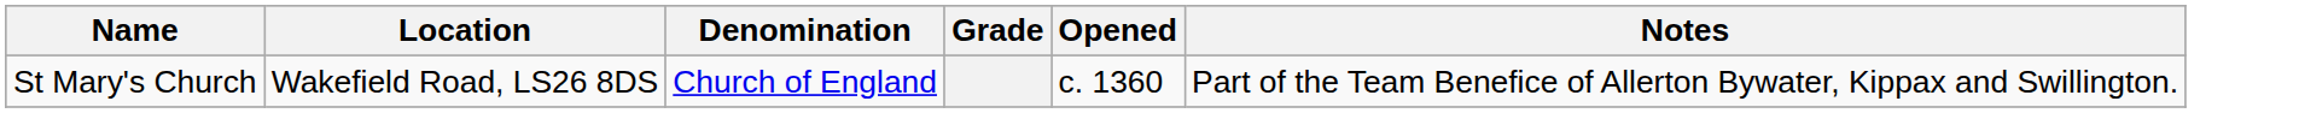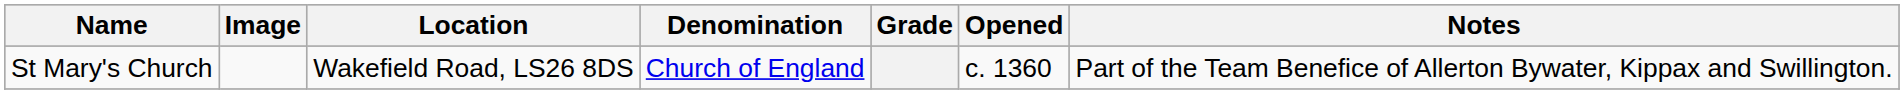 <table class="wikitable sortable">
 <tr>
 <th>Name</th>
+<th class="unsortable">Image</th>
 <th>Location</th>
 <th>Denomination</th>
 <th>Grade</th>
 <th>Opened</th>
 <th class="unsortable">Notes</th>
 </tr>
 <tr>
 <td>St Mary's Church </td>
+<td></td>
 <td>Wakefield Road, LS26 8DS</td>
 <td><a href='#'>Church of England</a></td>
 <th></th>
 <td>c. 1360 </td>
 <td>Part of the Team Benefice of Allerton Bywater, Kippax and Swillington.</td>
 </tr>
 </table>
